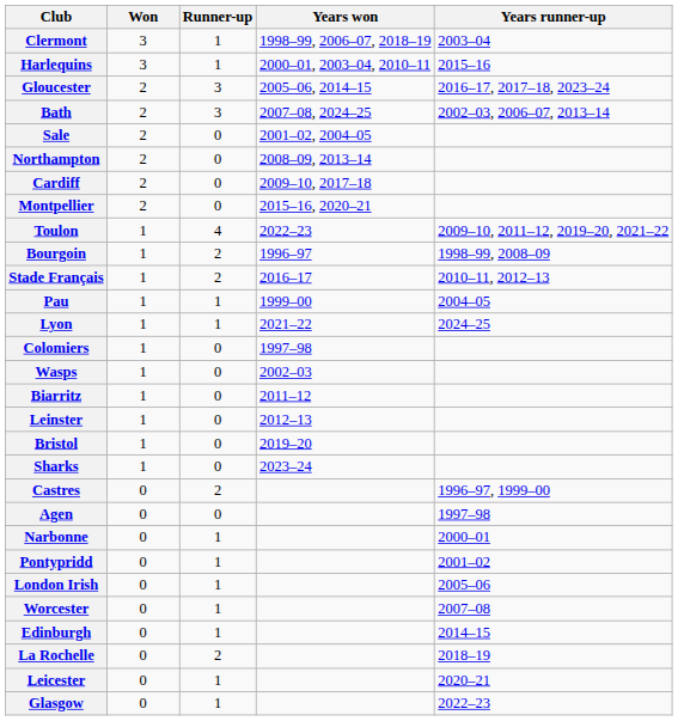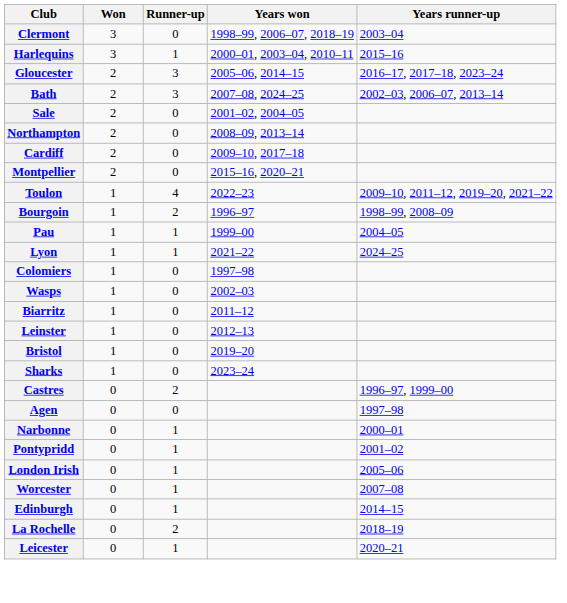 <table class="wikitable plainrowheaders sortable">
 <tr>
 <th scope=col>Club</th>
 <th width=70>Won</th>
 <th scope=col>Runner-up</th>
 <th scope=col>Years won</th>
 <th scope=col>Years runner-up</th>
 </tr>
 <tr>
 <th scope=row> <a href='#'>Clermont</a></th>
 <td align=center>3</td>
-<td align=center>1</td>
+<td align=center>0</td>
 <td><a href='#'>1998–99</a>, <a href='#'>2006–07</a>, <a href='#'>2018–19</a></td>
 <td><a href='#'>2003–04</a></td>
 </tr>
 <tr>
 <th scope=row> <a href='#'>Harlequins</a></th>
 <td align=center>3</td>
 <td align=center>1</td>
 <td><a href='#'>2000–01</a>, <a href='#'>2003–04</a>, <a href='#'>2010–11</a></td>
 <td><a href='#'>2015–16</a></td>
 </tr>
 <tr>
 <th scope=row> <a href='#'>Gloucester</a></th>
 <td align=center>2</td>
 <td align=center>3</td>
 <td><a href='#'>2005–06</a>, <a href='#'>2014–15</a></td>
 <td><a href='#'>2016–17</a>, <a href='#'>2017–18</a>, <a href='#'>2023–24</a></td>
 </tr>
 <tr>
 <th scope=row> <a href='#'>Bath</a></th>
 <td align=center>2</td>
 <td align=center>3</td>
 <td><a href='#'>2007–08</a>, <a href='#'>2024–25</a></td>
 <td><a href='#'>2002–03</a>, <a href='#'>2006–07</a>, <a href='#'>2013–14</a></td>
 </tr>
 <tr>
 <th scope=row> <a href='#'>Sale</a></th>
 <td align=center>2</td>
 <td align=center>0</td>
 <td><a href='#'>2001–02</a>, <a href='#'>2004–05</a></td>
 <td></td>
 </tr>
 <tr>
 <th scope=row> <a href='#'>Northampton</a></th>
 <td align=center>2</td>
 <td align=center>0</td>
 <td><a href='#'>2008–09</a>, <a href='#'>2013–14</a></td>
 <td></td>
 </tr>
 <tr>
 <th scope=row> <a href='#'>Cardiff</a></th>
 <td align=center>2</td>
 <td align=center>0</td>
 <td><a href='#'>2009–10</a>, <a href='#'>2017–18</a></td>
 <td></td>
 </tr>
 <tr>
 <th scope=row> <a href='#'>Montpellier</a></th>
 <td align=center>2</td>
 <td align=center>0</td>
 <td><a href='#'>2015–16</a>, <a href='#'>2020–21</a></td>
 <td></td>
 </tr>
 <tr>
 <th scope=row> <a href='#'>Toulon</a></th>
 <td align=center>1</td>
 <td align=center>4</td>
 <td><a href='#'>2022–23</a></td>
 <td><a href='#'>2009–10</a>, <a href='#'>2011–12</a>, <a href='#'>2019–20</a>, <a href='#'>2021–22</a></td>
 </tr>
 <tr>
 <th scope=row> <a href='#'>Bourgoin</a></th>
 <td align=center>1</td>
 <td align=center>2</td>
 <td><a href='#'>1996–97</a></td>
 <td><a href='#'>1998–99</a>, <a href='#'>2008–09</a></td>
-</tr>
-<tr>
-<th scope=row> <a href='#'>Stade Français</a></th>
-<td align=center>1</td>
-<td align=center>2</td>
-<td><a href='#'>2016–17</a></td>
-<td><a href='#'>2010–11</a>, <a href='#'>2012–13</a></td>
 </tr>
 <tr>
 <th scope=row> <a href='#'>Pau</a></th>
 <td align=center>1</td>
 <td align=center>1</td>
 <td><a href='#'>1999–00</a></td>
 <td><a href='#'>2004–05</a></td>
 </tr>
 <tr>
 <th scope=row> <a href='#'>Lyon</a></th>
 <td align=center>1</td>
 <td align=center>1</td>
 <td><a href='#'>2021–22</a></td>
 <td><a href='#'>2024–25</a></td>
 </tr>
 <tr>
 <th scope=row> <a href='#'>Colomiers</a></th>
 <td align=center>1</td>
 <td align=center>0</td>
 <td><a href='#'>1997–98</a></td>
 <td></td>
 </tr>
 <tr>
 <th scope=row> <a href='#'>Wasps</a></th>
 <td align=center>1</td>
 <td align=center>0</td>
 <td><a href='#'>2002–03</a></td>
 <td></td>
 </tr>
 <tr>
 <th scope=row> <a href='#'>Biarritz</a></th>
 <td align=center>1</td>
 <td align=center>0</td>
 <td><a href='#'>2011–12</a></td>
 <td></td>
 </tr>
 <tr>
 <th scope=row> <a href='#'>Leinster</a></th>
 <td align=center>1</td>
 <td align=center>0</td>
 <td><a href='#'>2012–13</a></td>
 <td></td>
 </tr>
 <tr>
 <th scope=row> <a href='#'>Bristol</a></th>
 <td align=center>1</td>
 <td align=center>0</td>
 <td><a href='#'>2019–20</a></td>
 <td></td>
 </tr>
 <tr>
 <th scope=row> <a href='#'>Sharks</a></th>
 <td align=center>1</td>
 <td align=center>0</td>
 <td><a href='#'>2023–24</a></td>
 <td></td>
 </tr>
 <tr>
 <th scope=row> <a href='#'>Castres</a></th>
 <td align=center>0</td>
 <td align=center>2</td>
 <td></td>
 <td><a href='#'>1996–97</a>, <a href='#'>1999–00</a></td>
 </tr>
 <tr>
 <th scope=row> <a href='#'>Agen</a></th>
 <td align=center>0</td>
 <td align=center>0</td>
 <td></td>
 <td><a href='#'>1997–98</a></td>
 </tr>
 <tr>
 <th scope=row> <a href='#'>Narbonne</a></th>
 <td align=center>0</td>
 <td align=center>1</td>
 <td></td>
 <td><a href='#'>2000–01</a></td>
 </tr>
 <tr>
 <th scope=row> <a href='#'>Pontypridd</a></th>
 <td align=center>0</td>
 <td align=center>1</td>
 <td></td>
 <td><a href='#'>2001–02</a></td>
 </tr>
 <tr>
 <th scope=row> <a href='#'>London Irish</a></th>
 <td align=center>0</td>
 <td align=center>1</td>
 <td></td>
 <td><a href='#'>2005–06</a></td>
 </tr>
 <tr>
 <th scope=row> <a href='#'>Worcester</a></th>
 <td align=center>0</td>
 <td align=center>1</td>
 <td></td>
 <td><a href='#'>2007–08</a></td>
 </tr>
 <tr>
 <th scope=row> <a href='#'>Edinburgh</a></th>
 <td align=center>0</td>
 <td align=center>1</td>
 <td></td>
 <td><a href='#'>2014–15</a></td>
 </tr>
 <tr>
 <th scope=row> <a href='#'>La Rochelle</a></th>
 <td align=center>0</td>
 <td align=center>2</td>
 <td></td>
 <td><a href='#'>2018–19</a></td>
 </tr>
 <tr>
 <th scope=row> <a href='#'>Leicester</a></th>
 <td align=center>0</td>
 <td align=center>1</td>
 <td></td>
 <td><a href='#'>2020–21</a></td>
 </tr>
-<tr>
-<th scope=row> <a href='#'>Glasgow</a></th>
-<td align=center>0</td>
-<td align=center>1</td>
-<td></td>
-<td><a href='#'>2022–23</a></td>
-</tr>
 </table>
